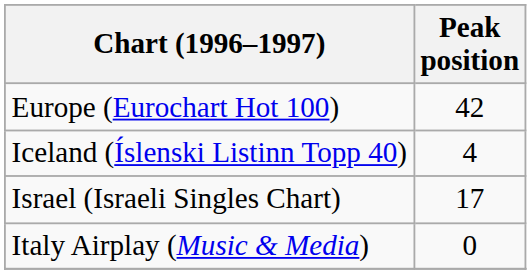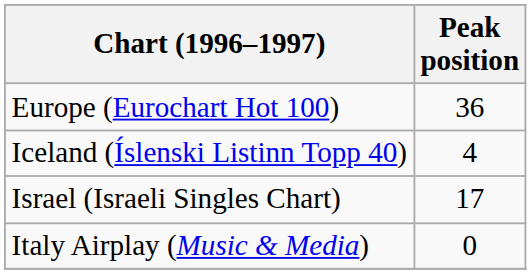 <table class="wikitable sortable">
 <tr>
 <th>Chart (1996–1997)</th>
 <th>Peak<br>position</th>
 </tr>
 <tr>
 <td>Europe (<a href='#'>Eurochart Hot 100</a>)</td>
-<td style="text-align:center;">42</td>
+<td style="text-align:center;">36</td>
 </tr>
 <tr>
 <td>Iceland (<a href='#'>Íslenski Listinn Topp 40</a>)</td>
 <td style="text-align:center;">4</td>
 </tr>
 <tr>
 <td>Israel (Israeli Singles Chart)</td>
 <td style="text-align:center;">17</td>
 </tr>
 <tr>
 <td>Italy Airplay (<em><a href='#'>Music & Media</a></em>)</td>
 <td style="text-align:center;">0</td>
 </tr>
 <tr>
 </tr>
 <tr>
 </tr>
 </table>
